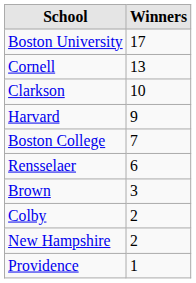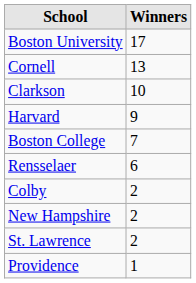 <table class="wikitable">
 <tr>
 <th style="background:#e5e5e5;">School</th>
 <th style="background:#e5e5e5;">Winners</th>
 </tr>
 <tr>
 <td><a href='#'>Boston University</a></td>
 <td>17</td>
 </tr>
 <tr>
 <td><a href='#'>Cornell</a></td>
 <td>13</td>
 </tr>
 <tr>
 <td><a href='#'>Clarkson</a></td>
 <td>10</td>
 </tr>
 <tr>
 <td><a href='#'>Harvard</a></td>
 <td>9</td>
 </tr>
 <tr>
 <td><a href='#'>Boston College</a></td>
 <td>7</td>
 </tr>
 <tr>
 <td><a href='#'>Rensselaer</a></td>
 <td>6</td>
 </tr>
 <tr>
-<td><a href='#'>Brown</a></td>
-<td>3</td>
-</tr>
-<tr>
 <td><a href='#'>Colby</a></td>
 <td>2</td>
 </tr>
 <tr>
 <td><a href='#'>New Hampshire</a></td>
 <td>2</td>
 </tr>
 <tr>
+<td><a href='#'>St. Lawrence</a></td>
+<td>2</td>
+</tr>
+<tr>
 <td><a href='#'>Providence</a></td>
 <td>1</td>
 </tr>
 </table>
